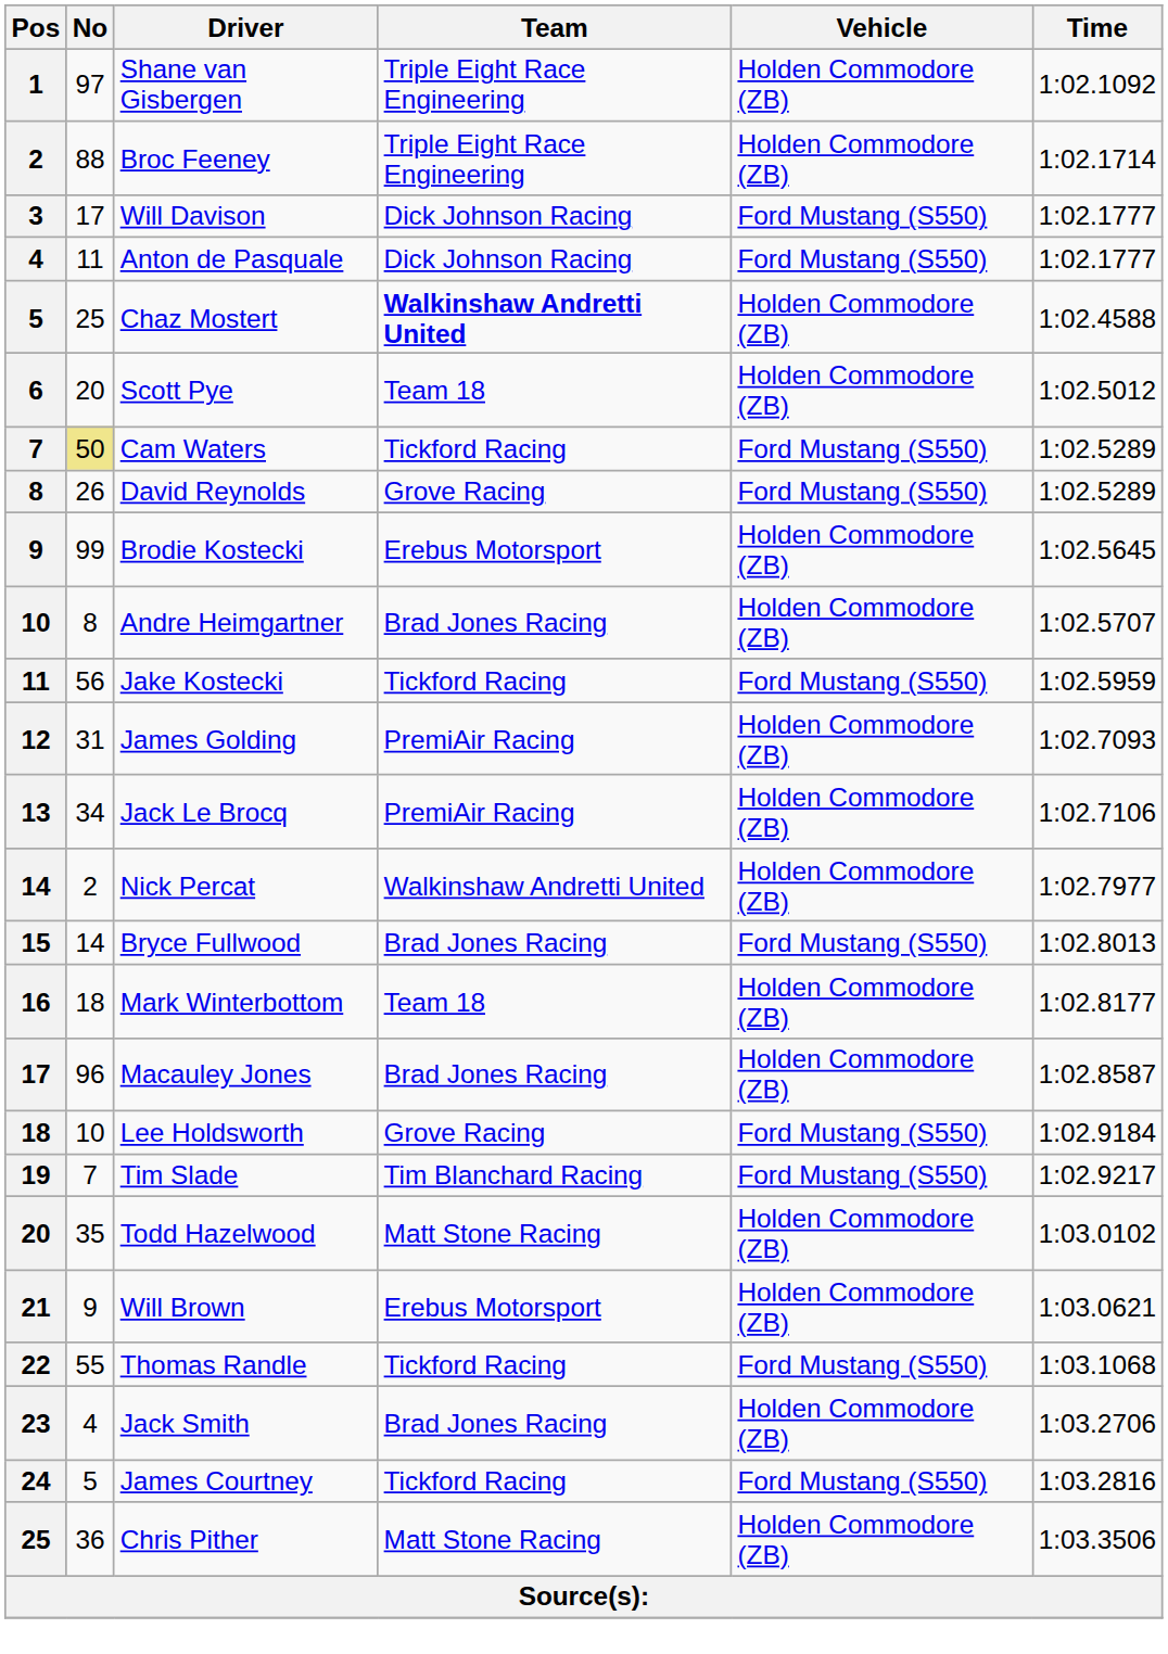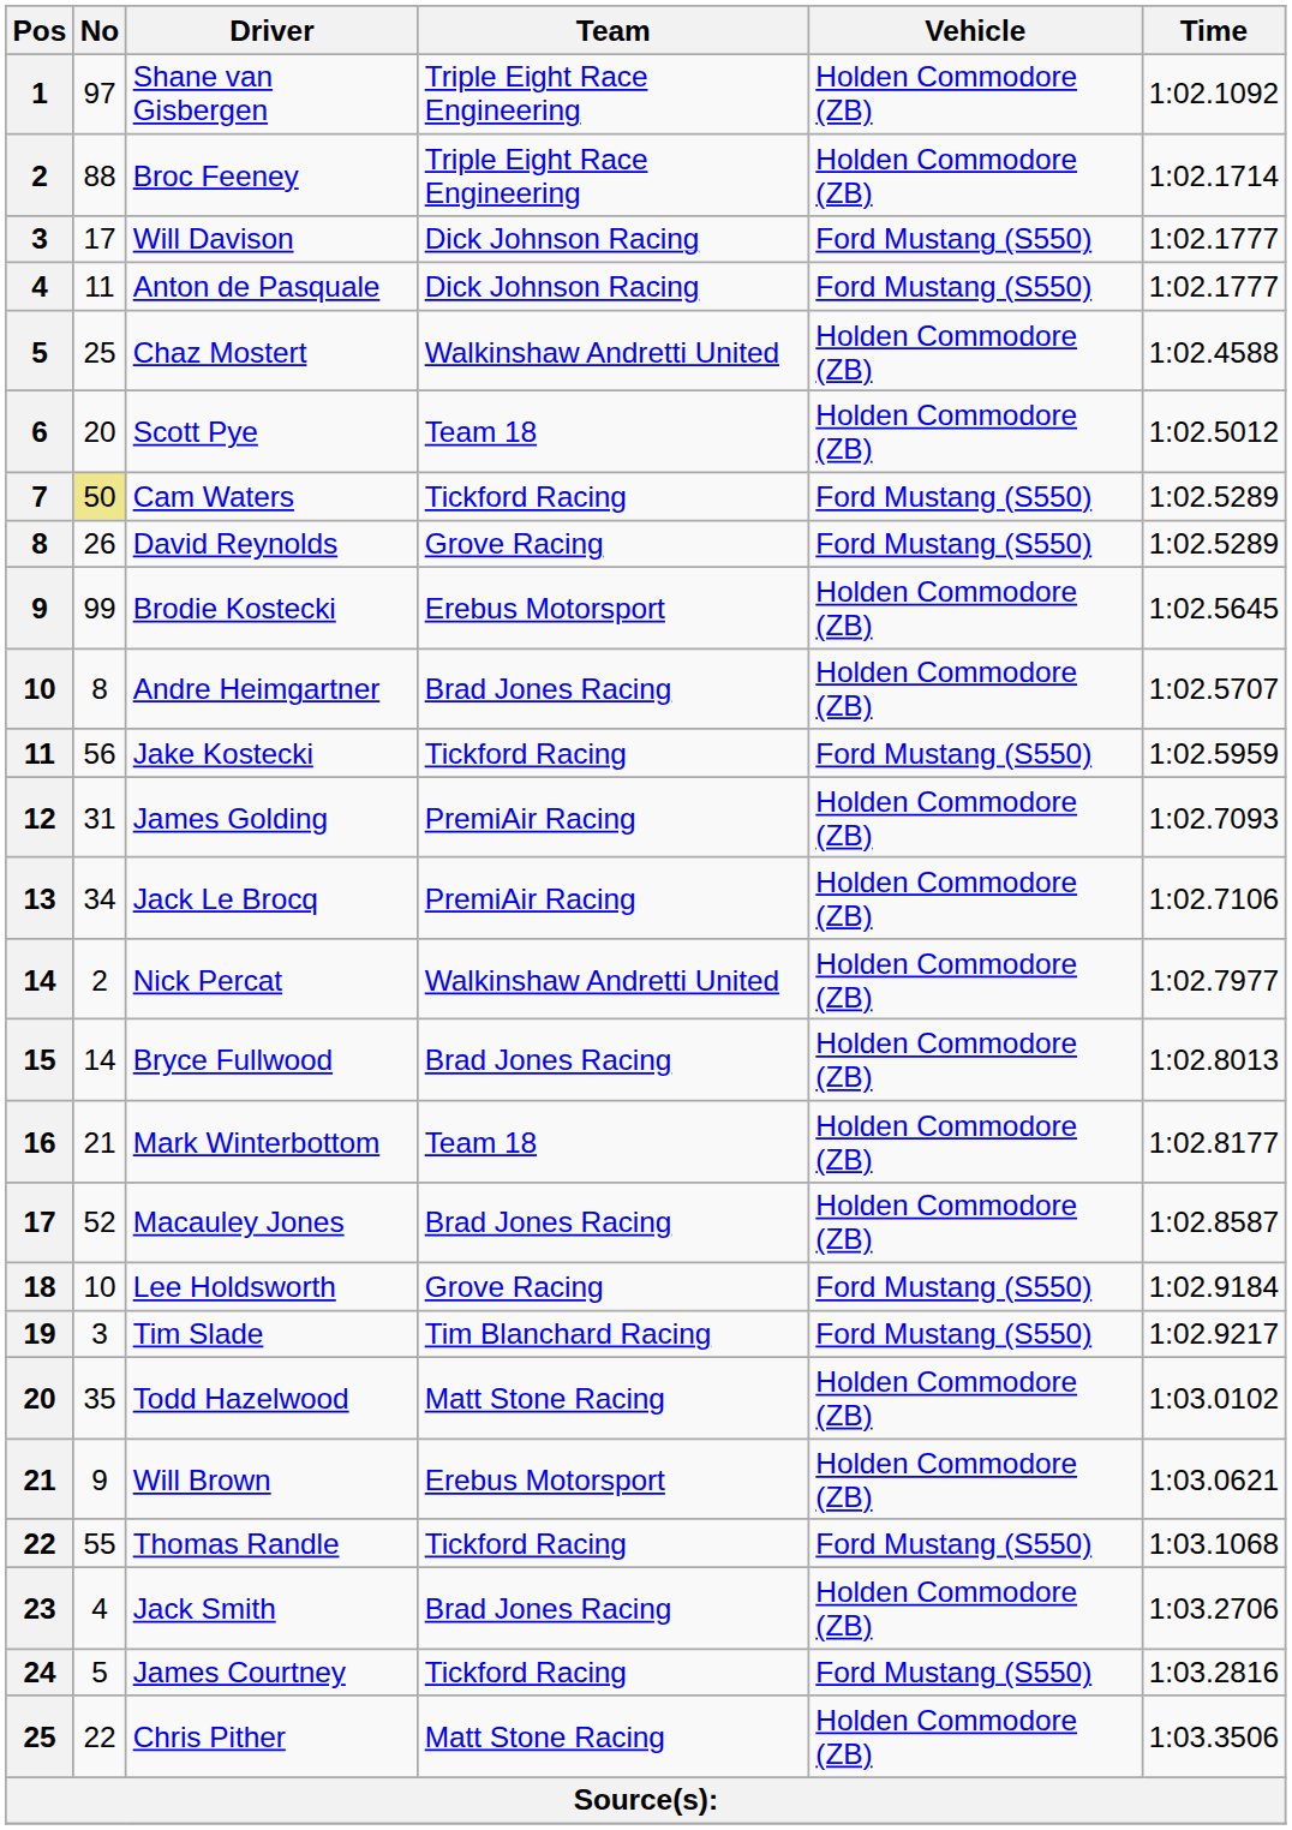 <table class="wikitable" style="font-size: 87%">
 <tr>
 <th>Pos</th>
 <th>No</th>
 <th>Driver</th>
 <th>Team</th>
 <th>Vehicle</th>
 <th>Time</th>
 </tr>
 <tr>
 <th>1</th>
 <td align="center">97</td>
 <td> <a href='#'>Shane van Gisbergen</a></td>
 <td><a href='#'>Triple Eight Race Engineering</a></td>
 <td><a href='#'>Holden Commodore (ZB)</a></td>
 <td>1:02.1092</td>
 </tr>
 <tr>
 <th>2</th>
 <td align="center">88</td>
 <td> <a href='#'>Broc Feeney</a></td>
 <td><a href='#'>Triple Eight Race Engineering</a></td>
 <td><a href='#'>Holden Commodore (ZB)</a></td>
 <td>1:02.1714</td>
 </tr>
 <tr>
 <th>3</th>
 <td align="center">17</td>
 <td> <a href='#'>Will Davison</a></td>
 <td><a href='#'>Dick Johnson Racing</a></td>
 <td><a href='#'>Ford Mustang (S550)</a></td>
 <td>1:02.1777</td>
 </tr>
 <tr>
 <th>4</th>
 <td align="center">11</td>
 <td> <a href='#'>Anton de Pasquale</a></td>
 <td><a href='#'>Dick Johnson Racing</a></td>
 <td><a href='#'>Ford Mustang (S550)</a></td>
 <td>1:02.1777</td>
 </tr>
 <tr>
 <th>5</th>
 <td align="center">25</td>
 <td> <a href='#'>Chaz Mostert</a></td>
-<td><strong><a href='#'>Walkinshaw Andretti United</a></strong></td>
+<td><a href='#'>Walkinshaw Andretti United</a></td>
 <td><a href='#'>Holden Commodore (ZB)</a></td>
 <td>1:02.4588</td>
 </tr>
 <tr>
 <th>6</th>
 <td align="center">20</td>
 <td> <a href='#'>Scott Pye</a></td>
 <td><a href='#'>Team 18</a></td>
 <td><a href='#'>Holden Commodore (ZB)</a></td>
 <td>1:02.5012</td>
 </tr>
 <tr>
 <th>7</th>
 <td align="center" style="background: khaki;">50</td>
 <td> <a href='#'>Cam Waters</a></td>
 <td><a href='#'>Tickford Racing</a></td>
 <td><a href='#'>Ford Mustang (S550)</a></td>
 <td>1:02.5289</td>
 </tr>
 <tr>
 <th>8</th>
 <td align="center">26</td>
 <td> <a href='#'>David Reynolds</a></td>
 <td><a href='#'>Grove Racing</a></td>
 <td><a href='#'>Ford Mustang (S550)</a></td>
 <td>1:02.5289</td>
 </tr>
 <tr>
 <th>9</th>
 <td align="center">99</td>
 <td> <a href='#'>Brodie Kostecki</a></td>
 <td><a href='#'>Erebus Motorsport</a></td>
 <td><a href='#'>Holden Commodore (ZB)</a></td>
 <td>1:02.5645</td>
 </tr>
 <tr>
 <th>10</th>
 <td align="center">8</td>
 <td> <a href='#'>Andre Heimgartner</a></td>
 <td><a href='#'>Brad Jones Racing</a></td>
 <td><a href='#'>Holden Commodore (ZB)</a></td>
 <td>1:02.5707</td>
 </tr>
 <tr>
 <th>11</th>
 <td align="center">56</td>
 <td> <a href='#'>Jake Kostecki</a></td>
 <td><a href='#'>Tickford Racing</a></td>
 <td><a href='#'>Ford Mustang (S550)</a></td>
 <td>1:02.5959</td>
 </tr>
 <tr>
 <th>12</th>
 <td align="center">31</td>
 <td> <a href='#'>James Golding</a></td>
 <td><a href='#'>PremiAir Racing</a></td>
 <td><a href='#'>Holden Commodore (ZB)</a></td>
 <td>1:02.7093</td>
 </tr>
 <tr>
 <th>13</th>
 <td align="center">34</td>
 <td> <a href='#'>Jack Le Brocq</a></td>
 <td><a href='#'>PremiAir Racing</a></td>
 <td><a href='#'>Holden Commodore (ZB)</a></td>
 <td>1:02.7106</td>
 </tr>
 <tr>
 <th>14</th>
 <td align="center">2</td>
 <td> <a href='#'>Nick Percat</a></td>
 <td><a href='#'>Walkinshaw Andretti United</a></td>
 <td><a href='#'>Holden Commodore (ZB)</a></td>
 <td>1:02.7977</td>
 </tr>
 <tr>
 <th>15</th>
 <td align="center">14</td>
 <td> <a href='#'>Bryce Fullwood</a></td>
 <td><a href='#'>Brad Jones Racing</a></td>
-<td><a href='#'>Ford Mustang (S550)</a></td>
+<td><a href='#'>Holden Commodore (ZB)</a></td>
 <td>1:02.8013</td>
 </tr>
 <tr>
 <th>16</th>
-<td align="center">18</td>
+<td align="center">21</td>
 <td> <a href='#'>Mark Winterbottom</a></td>
 <td><a href='#'>Team 18</a></td>
 <td><a href='#'>Holden Commodore (ZB)</a></td>
 <td>1:02.8177</td>
 </tr>
 <tr>
 <th>17</th>
-<td align="center">96</td>
+<td align="center">52</td>
 <td> <a href='#'>Macauley Jones</a></td>
 <td><a href='#'>Brad Jones Racing</a></td>
 <td><a href='#'>Holden Commodore (ZB)</a></td>
 <td>1:02.8587</td>
 </tr>
 <tr>
 <th>18</th>
 <td align="center">10</td>
 <td> <a href='#'>Lee Holdsworth</a></td>
 <td><a href='#'>Grove Racing</a></td>
 <td><a href='#'>Ford Mustang (S550)</a></td>
 <td>1:02.9184</td>
 </tr>
 <tr>
 <th>19</th>
-<td align="center">7</td>
+<td align="center">3</td>
 <td> <a href='#'>Tim Slade</a></td>
 <td><a href='#'>Tim Blanchard Racing</a></td>
 <td><a href='#'>Ford Mustang (S550)</a></td>
 <td>1:02.9217</td>
 </tr>
 <tr>
 <th>20</th>
 <td align="center">35</td>
 <td> <a href='#'>Todd Hazelwood</a></td>
 <td><a href='#'>Matt Stone Racing</a></td>
 <td><a href='#'>Holden Commodore (ZB)</a></td>
 <td>1:03.0102</td>
 </tr>
 <tr>
 <th>21</th>
 <td align="center">9</td>
 <td> <a href='#'>Will Brown</a></td>
 <td><a href='#'>Erebus Motorsport</a></td>
 <td><a href='#'>Holden Commodore (ZB)</a></td>
 <td>1:03.0621</td>
 </tr>
 <tr>
 <th>22</th>
 <td align="center">55</td>
 <td> <a href='#'>Thomas Randle</a></td>
 <td><a href='#'>Tickford Racing</a></td>
 <td><a href='#'>Ford Mustang (S550)</a></td>
 <td>1:03.1068</td>
 </tr>
 <tr>
 <th>23</th>
 <td align="center">4</td>
 <td> <a href='#'>Jack Smith</a></td>
 <td><a href='#'>Brad Jones Racing</a></td>
 <td><a href='#'>Holden Commodore (ZB)</a></td>
 <td>1:03.2706</td>
 </tr>
 <tr>
 <th>24</th>
 <td align="center">5</td>
 <td> <a href='#'>James Courtney</a></td>
 <td><a href='#'>Tickford Racing</a></td>
 <td><a href='#'>Ford Mustang (S550)</a></td>
 <td>1:03.2816</td>
 </tr>
 <tr>
 <th>25</th>
-<td align="center">36</td>
+<td align="center">22</td>
 <td> <a href='#'>Chris Pither</a></td>
 <td><a href='#'>Matt Stone Racing</a></td>
 <td><a href='#'>Holden Commodore (ZB)</a></td>
 <td>1:03.3506</td>
 </tr>
 <tr>
 <th colspan="8">Source(s):</th>
 </tr>
 <tr>
 </tr>
 </table>
